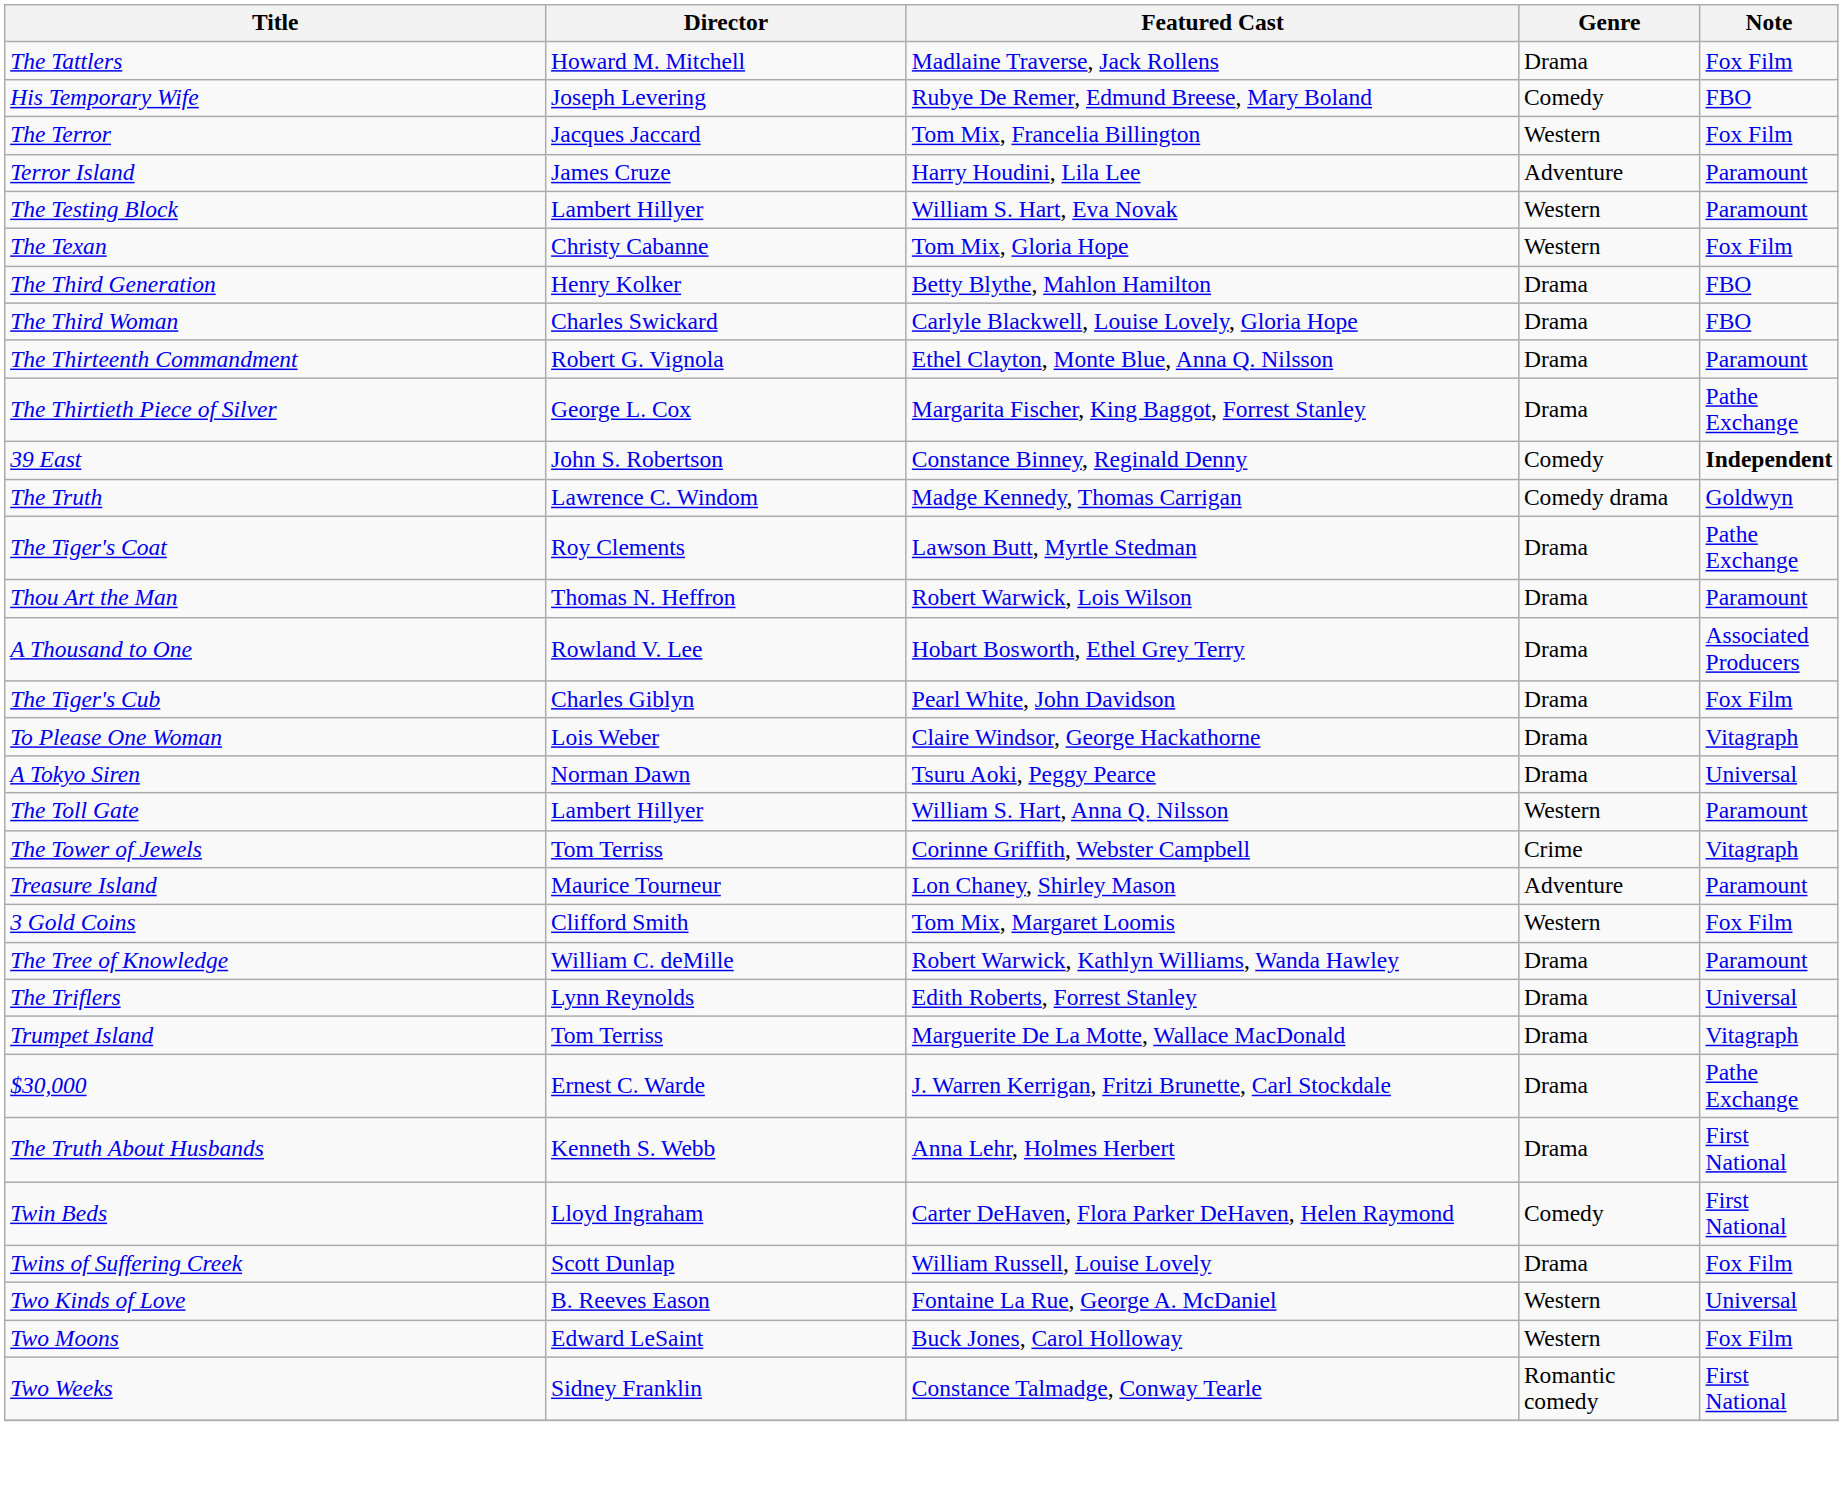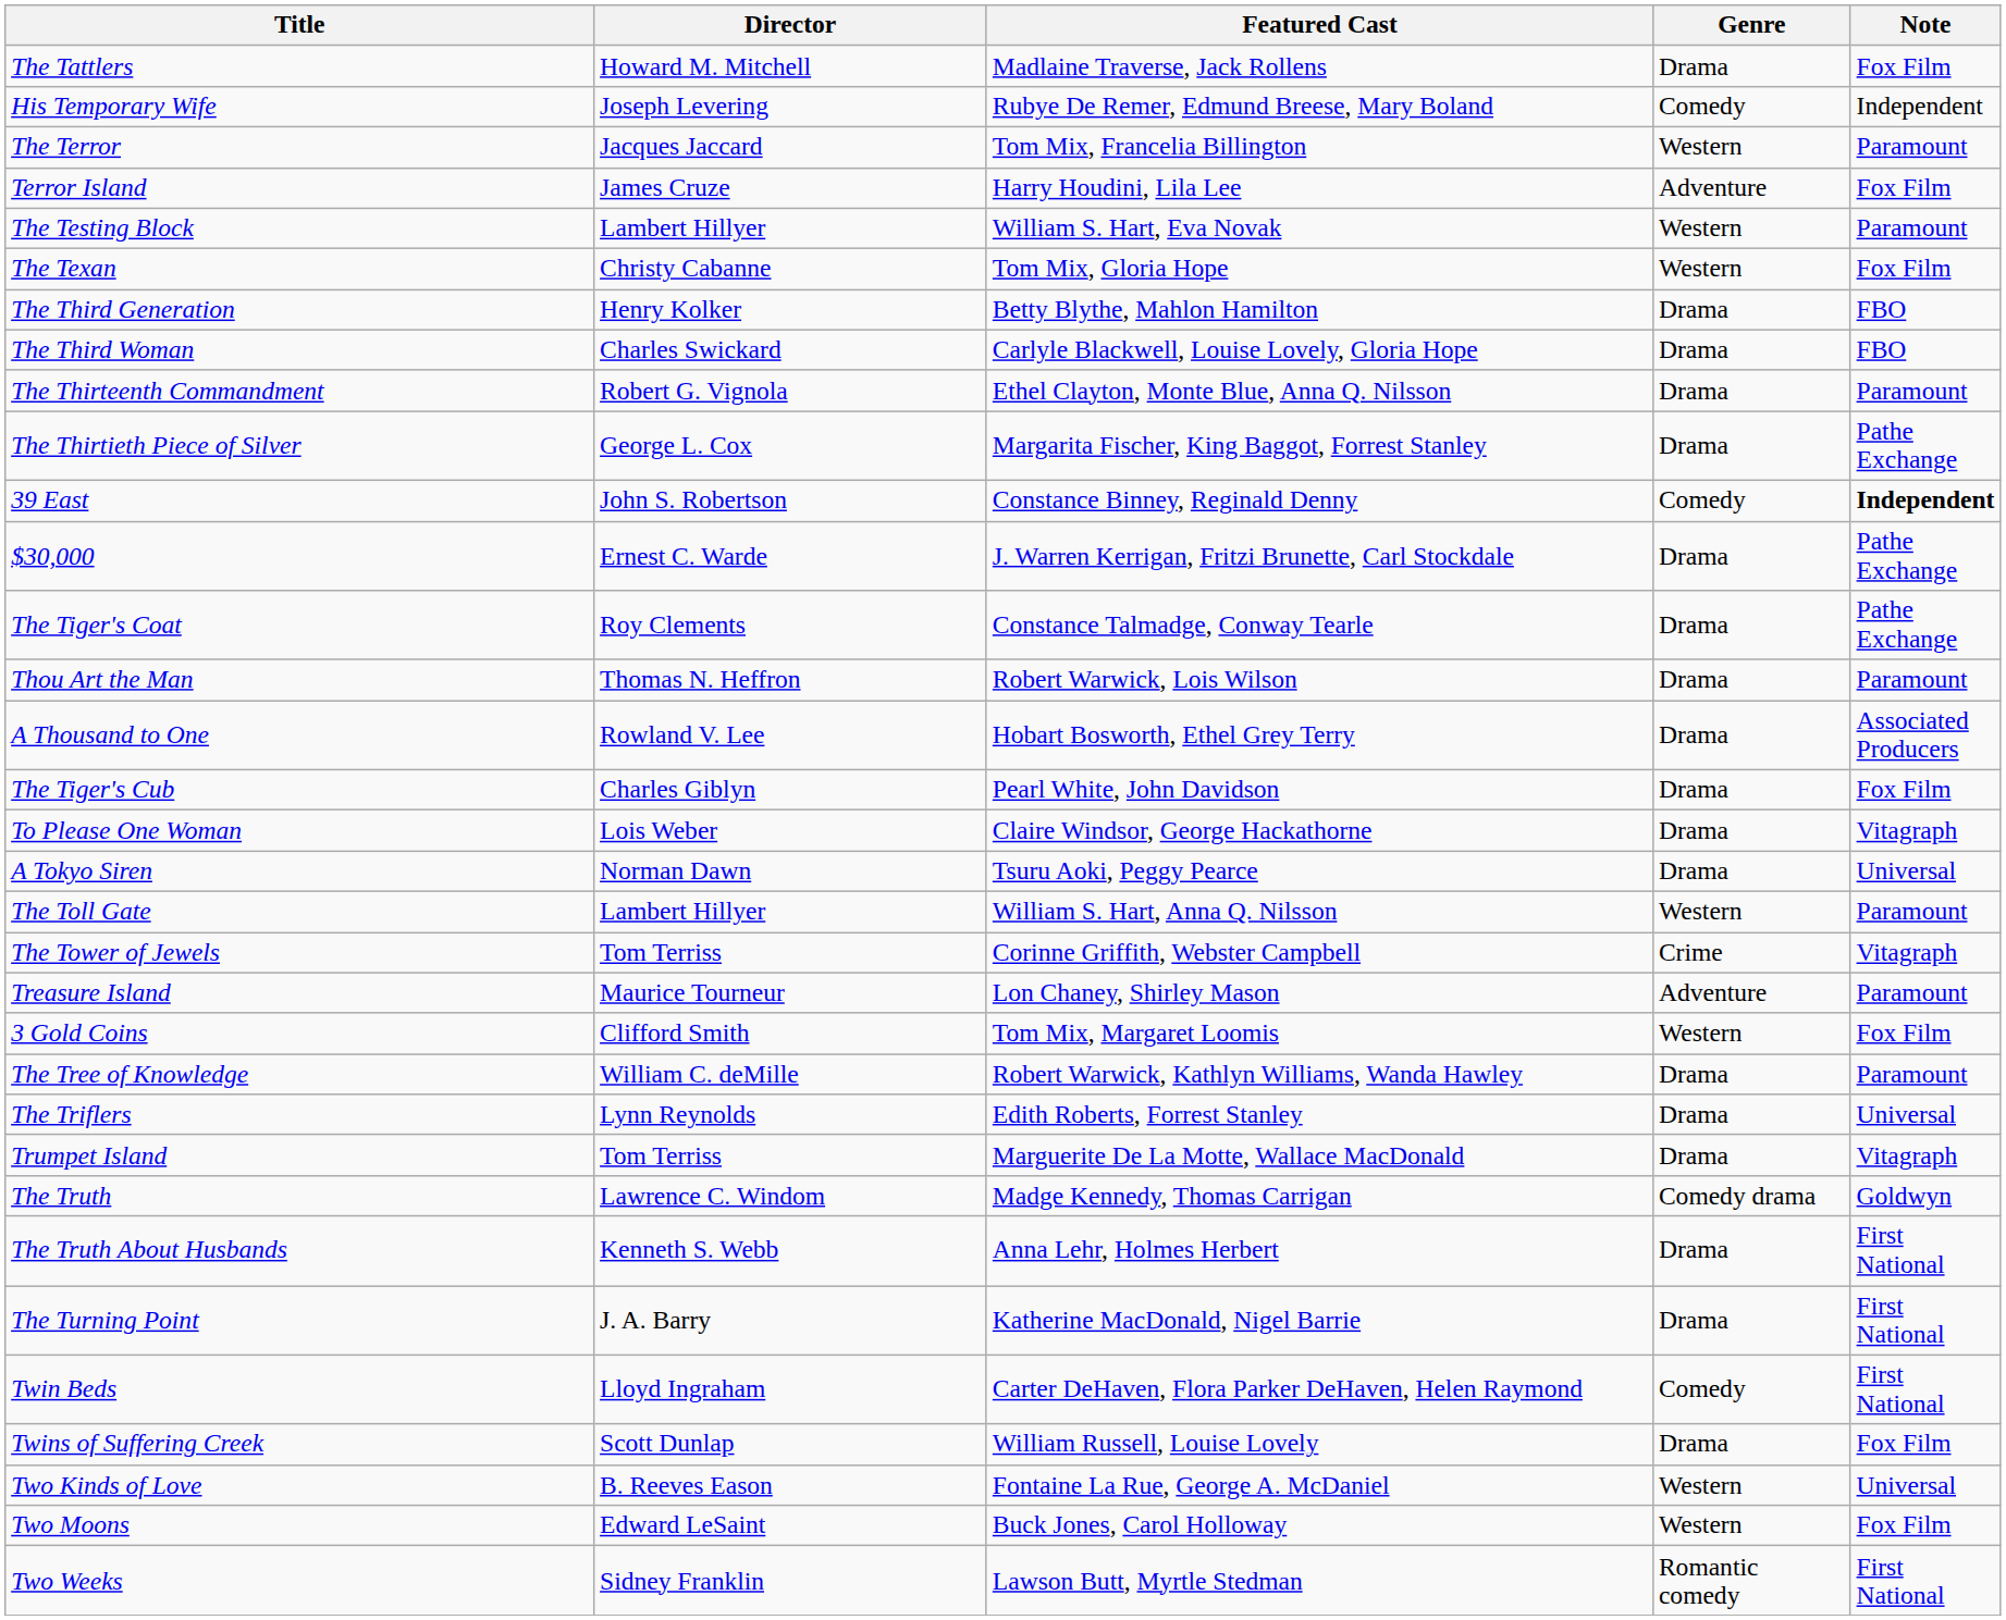 <table class="wikitable">
 <tr>
 <th style="width:30%;">Title</th>
 <th style="width:20%;">Director</th>
 <th style="width:34%;">Featured Cast</th>
 <th style="width:10%;">Genre</th>
 <th style="width:10%;">Note</th>
 </tr>
 <tr>
 <td><em><a href='#'>The Tattlers</a></em></td>
 <td><a href='#'>Howard M. Mitchell</a></td>
 <td><a href='#'>Madlaine Traverse</a>, <a href='#'>Jack Rollens</a></td>
 <td>Drama</td>
 <td><a href='#'>Fox Film</a></td>
 </tr>
 <tr>
 <td><em><a href='#'>His Temporary Wife</a></em></td>
 <td><a href='#'>Joseph Levering</a></td>
 <td><a href='#'>Rubye De Remer</a>, <a href='#'>Edmund Breese</a>, <a href='#'>Mary Boland</a></td>
 <td>Comedy</td>
-<td><a href='#'>FBO</a></td>
+<td>Independent</td>
 </tr>
 <tr>
 <td><em><a href='#'>The Terror</a></em></td>
 <td><a href='#'>Jacques Jaccard</a></td>
 <td><a href='#'>Tom Mix</a>, <a href='#'>Francelia Billington</a></td>
 <td>Western</td>
-<td><a href='#'>Fox Film</a></td>
+<td><a href='#'>Paramount</a></td>
 </tr>
 <tr>
 <td><em><a href='#'>Terror Island</a></em></td>
 <td><a href='#'>James Cruze</a></td>
 <td><a href='#'>Harry Houdini</a>, <a href='#'>Lila Lee</a></td>
 <td>Adventure</td>
-<td><a href='#'>Paramount</a></td>
+<td><a href='#'>Fox Film</a></td>
 </tr>
 <tr>
 <td><em><a href='#'>The Testing Block</a></em></td>
 <td><a href='#'>Lambert Hillyer</a></td>
 <td><a href='#'>William S. Hart</a>, <a href='#'>Eva Novak</a></td>
 <td>Western</td>
 <td><a href='#'>Paramount</a></td>
 </tr>
 <tr>
 <td><em><a href='#'>The Texan</a></em></td>
 <td><a href='#'>Christy Cabanne</a></td>
 <td><a href='#'>Tom Mix</a>, <a href='#'>Gloria Hope</a></td>
 <td>Western</td>
 <td><a href='#'>Fox Film</a></td>
 </tr>
 <tr>
 <td><em><a href='#'>The Third Generation</a></em></td>
 <td><a href='#'>Henry Kolker</a></td>
 <td><a href='#'>Betty Blythe</a>, <a href='#'>Mahlon Hamilton</a></td>
 <td>Drama</td>
 <td><a href='#'>FBO</a></td>
 </tr>
 <tr>
 <td><em><a href='#'>The Third Woman</a></em></td>
 <td><a href='#'>Charles Swickard</a></td>
 <td><a href='#'>Carlyle Blackwell</a>, <a href='#'>Louise Lovely</a>, <a href='#'>Gloria Hope</a></td>
 <td>Drama</td>
 <td><a href='#'>FBO</a></td>
 </tr>
 <tr>
 <td><em><a href='#'>The Thirteenth Commandment</a></em></td>
 <td><a href='#'>Robert G. Vignola</a></td>
 <td><a href='#'>Ethel Clayton</a>, <a href='#'>Monte Blue</a>, <a href='#'>Anna Q. Nilsson</a></td>
 <td>Drama</td>
 <td><a href='#'>Paramount</a></td>
 </tr>
 <tr>
 <td><em><a href='#'>The Thirtieth Piece of Silver</a></em></td>
 <td><a href='#'>George L. Cox</a></td>
 <td><a href='#'>Margarita Fischer</a>, <a href='#'>King Baggot</a>, <a href='#'>Forrest Stanley</a></td>
 <td>Drama</td>
 <td><a href='#'>Pathe Exchange</a></td>
 </tr>
 <tr>
 <td><em><a href='#'>39 East</a></em></td>
 <td><a href='#'>John S. Robertson</a></td>
 <td><a href='#'>Constance Binney</a>, <a href='#'>Reginald Denny</a></td>
 <td>Comedy</td>
 <td><strong>Independent</strong></td>
 </tr>
 <tr>
-<td><em><a href='#'>The Truth</a></em></td>
-<td><a href='#'>Lawrence C. Windom</a></td>
-<td><a href='#'>Madge Kennedy</a>, <a href='#'>Thomas Carrigan</a></td>
-<td>Comedy drama</td>
-<td><a href='#'>Goldwyn</a></td>
+<td><em><a href='#'>$30,000</a></em></td>
+<td><a href='#'>Ernest C. Warde</a></td>
+<td><a href='#'>J. Warren Kerrigan</a>, <a href='#'>Fritzi Brunette</a>, <a href='#'>Carl Stockdale</a></td>
+<td>Drama</td>
+<td><a href='#'>Pathe Exchange</a></td>
 </tr>
 <tr>
 <td><em><a href='#'>The Tiger's Coat</a></em></td>
 <td><a href='#'>Roy Clements</a></td>
-<td><a href='#'>Lawson Butt</a>, <a href='#'>Myrtle Stedman</a></td>
+<td><a href='#'>Constance Talmadge</a>, <a href='#'>Conway Tearle</a></td>
 <td>Drama</td>
 <td><a href='#'>Pathe Exchange</a></td>
 </tr>
 <tr>
 <td><em><a href='#'>Thou Art the Man</a></em></td>
 <td><a href='#'>Thomas N. Heffron</a></td>
 <td><a href='#'>Robert Warwick</a>, <a href='#'>Lois Wilson</a></td>
 <td>Drama</td>
 <td><a href='#'>Paramount</a></td>
 </tr>
 <tr>
 <td><em><a href='#'>A Thousand to One</a></em></td>
 <td><a href='#'>Rowland V. Lee</a></td>
 <td><a href='#'>Hobart Bosworth</a>, <a href='#'>Ethel Grey Terry</a></td>
 <td>Drama</td>
 <td><a href='#'>Associated Producers</a></td>
 </tr>
 <tr>
 <td><em><a href='#'>The Tiger's Cub</a></em></td>
 <td><a href='#'>Charles Giblyn</a></td>
 <td><a href='#'>Pearl White</a>, <a href='#'>John Davidson</a></td>
 <td>Drama</td>
 <td><a href='#'>Fox Film</a></td>
 </tr>
 <tr>
 <td><em><a href='#'>To Please One Woman</a></em></td>
 <td><a href='#'>Lois Weber</a></td>
 <td><a href='#'>Claire Windsor</a>, <a href='#'>George Hackathorne</a></td>
 <td>Drama</td>
 <td><a href='#'>Vitagraph</a></td>
 </tr>
 <tr>
 <td><em><a href='#'>A Tokyo Siren</a></em></td>
 <td><a href='#'>Norman Dawn</a></td>
 <td><a href='#'>Tsuru Aoki</a>, <a href='#'>Peggy Pearce</a></td>
 <td>Drama</td>
 <td><a href='#'>Universal</a></td>
 </tr>
 <tr>
 <td><em><a href='#'>The Toll Gate</a></em></td>
 <td><a href='#'>Lambert Hillyer</a></td>
 <td><a href='#'>William S. Hart</a>, <a href='#'>Anna Q. Nilsson</a></td>
 <td>Western</td>
 <td><a href='#'>Paramount</a></td>
 </tr>
 <tr>
 <td><em><a href='#'>The Tower of Jewels</a></em></td>
 <td><a href='#'>Tom Terriss</a></td>
 <td><a href='#'>Corinne Griffith</a>, <a href='#'>Webster Campbell</a></td>
 <td>Crime</td>
 <td><a href='#'>Vitagraph</a></td>
 </tr>
 <tr>
 <td><em><a href='#'>Treasure Island</a></em></td>
 <td><a href='#'>Maurice Tourneur</a></td>
 <td><a href='#'>Lon Chaney</a>, <a href='#'>Shirley Mason</a></td>
 <td>Adventure</td>
 <td><a href='#'>Paramount</a></td>
 </tr>
 <tr>
 <td><em><a href='#'>3 Gold Coins</a></em></td>
 <td><a href='#'>Clifford Smith</a></td>
 <td><a href='#'>Tom Mix</a>, <a href='#'>Margaret Loomis</a></td>
 <td>Western</td>
 <td><a href='#'>Fox Film</a></td>
 </tr>
 <tr>
 <td><em><a href='#'>The Tree of Knowledge</a></em></td>
 <td><a href='#'>William C. deMille</a></td>
 <td><a href='#'>Robert Warwick</a>, <a href='#'>Kathlyn Williams</a>, <a href='#'>Wanda Hawley</a></td>
 <td>Drama</td>
 <td><a href='#'>Paramount</a></td>
 </tr>
 <tr>
 <td><em><a href='#'>The Triflers</a></em></td>
 <td><a href='#'>Lynn Reynolds</a></td>
 <td><a href='#'>Edith Roberts</a>, <a href='#'>Forrest Stanley</a></td>
 <td>Drama</td>
 <td><a href='#'>Universal</a></td>
 </tr>
 <tr>
 <td><em><a href='#'>Trumpet Island</a></em></td>
 <td><a href='#'>Tom Terriss</a></td>
 <td><a href='#'>Marguerite De La Motte</a>, <a href='#'>Wallace MacDonald</a></td>
 <td>Drama</td>
 <td><a href='#'>Vitagraph</a></td>
 </tr>
 <tr>
-<td><em><a href='#'>$30,000</a></em></td>
-<td><a href='#'>Ernest C. Warde</a></td>
-<td><a href='#'>J. Warren Kerrigan</a>, <a href='#'>Fritzi Brunette</a>, <a href='#'>Carl Stockdale</a></td>
-<td>Drama</td>
-<td><a href='#'>Pathe Exchange</a></td>
+<td><em><a href='#'>The Truth</a></em></td>
+<td><a href='#'>Lawrence C. Windom</a></td>
+<td><a href='#'>Madge Kennedy</a>, <a href='#'>Thomas Carrigan</a></td>
+<td>Comedy drama</td>
+<td><a href='#'>Goldwyn</a></td>
 </tr>
 <tr>
 <td><em><a href='#'>The Truth About Husbands</a></em></td>
 <td><a href='#'>Kenneth S. Webb</a></td>
 <td><a href='#'>Anna Lehr</a>, <a href='#'>Holmes Herbert</a></td>
+<td>Drama</td>
+<td><a href='#'>First National</a></td>
+</tr>
+<tr>
+<td><em><a href='#'>The Turning Point</a></em></td>
+<td>J. A. Barry</td>
+<td><a href='#'>Katherine MacDonald</a>, <a href='#'>Nigel Barrie</a></td>
 <td>Drama</td>
 <td><a href='#'>First National</a></td>
 </tr>
 <tr>
 <td><em><a href='#'>Twin Beds</a></em></td>
 <td><a href='#'>Lloyd Ingraham</a></td>
 <td><a href='#'>Carter DeHaven</a>, <a href='#'>Flora Parker DeHaven</a>, <a href='#'>Helen Raymond</a></td>
 <td>Comedy</td>
 <td><a href='#'>First National</a></td>
 </tr>
 <tr>
 <td><em><a href='#'>Twins of Suffering Creek</a></em></td>
 <td><a href='#'>Scott Dunlap</a></td>
 <td><a href='#'>William Russell</a>, <a href='#'>Louise Lovely</a></td>
 <td>Drama</td>
 <td><a href='#'>Fox Film</a></td>
 </tr>
 <tr>
 <td><em><a href='#'>Two Kinds of Love</a></em></td>
 <td><a href='#'>B. Reeves Eason</a></td>
 <td><a href='#'>Fontaine La Rue</a>, <a href='#'>George A. McDaniel</a></td>
 <td>Western</td>
 <td><a href='#'>Universal</a></td>
 </tr>
 <tr>
 <td><em><a href='#'>Two Moons</a></em></td>
 <td><a href='#'>Edward LeSaint</a></td>
 <td><a href='#'>Buck Jones</a>, <a href='#'>Carol Holloway</a></td>
 <td>Western</td>
 <td><a href='#'>Fox Film</a></td>
 </tr>
 <tr>
 <td><em><a href='#'>Two Weeks</a></em></td>
 <td><a href='#'>Sidney Franklin</a></td>
-<td><a href='#'>Constance Talmadge</a>, <a href='#'>Conway Tearle</a></td>
+<td><a href='#'>Lawson Butt</a>, <a href='#'>Myrtle Stedman</a></td>
 <td>Romantic comedy</td>
 <td><a href='#'>First National</a></td>
 </tr>
 <tr>
 </tr>
 </table>
